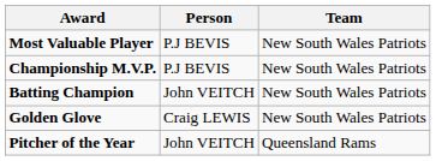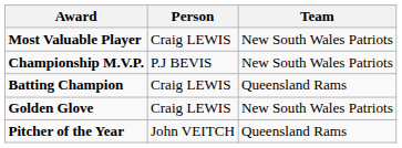 <table class="wikitable">
 <tr>
 <th>Award</th>
 <th>Person</th>
 <th>Team</th>
 </tr>
 <tr>
 <td><strong>Most Valuable Player</strong></td>
-<td>P.J BEVIS</td>
+<td>Craig LEWIS</td>
 <td>New South Wales Patriots</td>
 </tr>
 <tr>
 <td><strong>Championship M.V.P.</strong></td>
 <td>P.J BEVIS</td>
 <td>New South Wales Patriots</td>
 </tr>
 <tr>
 <td><strong>Batting Champion</strong></td>
-<td>John VEITCH</td>
-<td>New South Wales Patriots</td>
+<td>Craig LEWIS</td>
+<td>Queensland Rams</td>
 </tr>
 <tr>
 <td><strong>Golden Glove</strong></td>
 <td>Craig LEWIS</td>
 <td>New South Wales Patriots</td>
 </tr>
 <tr>
 <td><strong>Pitcher of the Year</strong></td>
 <td>John VEITCH</td>
 <td>Queensland Rams</td>
 </tr>
 </table>
